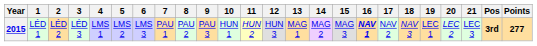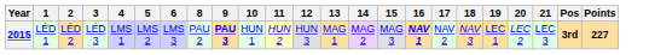 <table class="wikitable" style="text-align:center; font-size:85%">
 <tr>
 <th>Year</th>
 <th>1</th>
 <th>2</th>
 <th>3</th>
 <th>4</th>
 <th>5</th>
 <th>6</th>
-<th>7</th>
 <th>8</th>
 <th>9</th>
 <th>10</th>
 <th>11</th>
 <th>12</th>
 <th>13</th>
 <th>14</th>
 <th>15</th>
 <th>16</th>
 <th>17</th>
 <th>18</th>
 <th>19</th>
 <th>20</th>
 <th>21</th>
 <th>Pos</th>
 <th>Points</th>
 </tr>
 <tr>
 <th><a href='#'>2015</a></th>
 <td style="background:#DFFFDF;"><a href='#'>LÉD<br>1</a><br></td>
 <td style="background:#FFDF9F;"><a href='#'>LÉD<br>2</a><br></td>
 <td style="background:#DFFFDF;"><a href='#'>LÉD<br>3</a><br></td>
 <td style="background:#CFCFFF;"><a href='#'>LMS<br>1</a><br></td>
 <td style="background:#CFCFFF;"><a href='#'>LMS<br>2</a><br></td>
 <td style="background:#CFCFFF;"><a href='#'>LMS<br>3</a><br></td>
-<td style="background:#FFDF9F;"><a href='#'>PAU<br>1</a><br></td>
 <td style="background:#DFFFDF;"><a href='#'>PAU<br>2</a><br></td>
-<td style="background:#FFDF9F;"><a href='#'>PAU<br>3</a><br></td>
+<td style="background:#FFDF9F;"><strong><a href='#'>PAU<br>3</a><br></strong></td>
 <td style="background:#DFFFDF;"><a href='#'>HUN<br>1</a><br></td>
 <td style="background:#FFFFBF;"><em><a href='#'>HUN<br>2</a></em><br></td>
 <td style="background:#DFDFDF;"><a href='#'>HUN<br>3</a><br></td>
 <td style="background:#FFDF9F;"><a href='#'>MAG<br>1</a><br></td>
 <td style="background:#EFCFFF;"><a href='#'>MAG<br>2</a><br></td>
 <td style="background:#DFDFDF;"><a href='#'>MAG<br>3</a><br></td>
 <td style="background:#FFDF9F;"><strong><em><a href='#'>NAV<br>1</a></em><br></strong></td>
 <td style="background:#DFFFDF;"><a href='#'>NAV<br>2</a><br></td>
 <td style="background:#FFDF9F;"><em><a href='#'>NAV<br>3</a></em><br></td>
 <td style="background:#FFDF9F;"><a href='#'>LEC<br>1</a><br></td>
 <td style="background:#DFFFDF;"><em><a href='#'>LEC<br>2</a></em><br></td>
 <td style="background:#DFFFDF;"><a href='#'>LEC<br>3</a><br></td>
 <th style="background:#FFDF9F;">3rd</th>
-<th style="background:#FFDF9F;">277</th>
+<th style="background:#FFDF9F;">227</th>
 </tr>
 </table>
